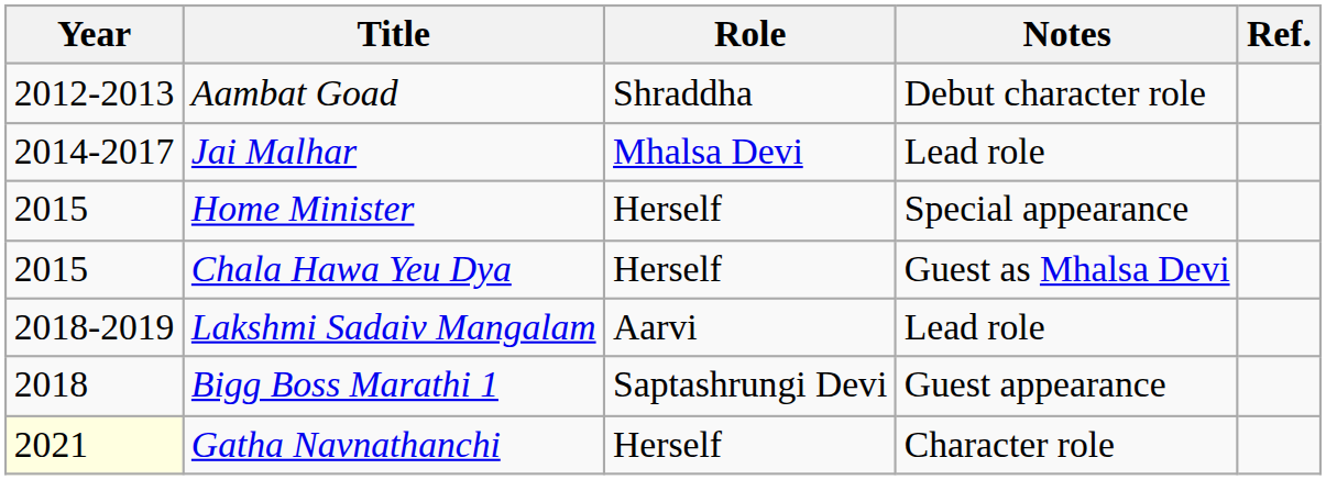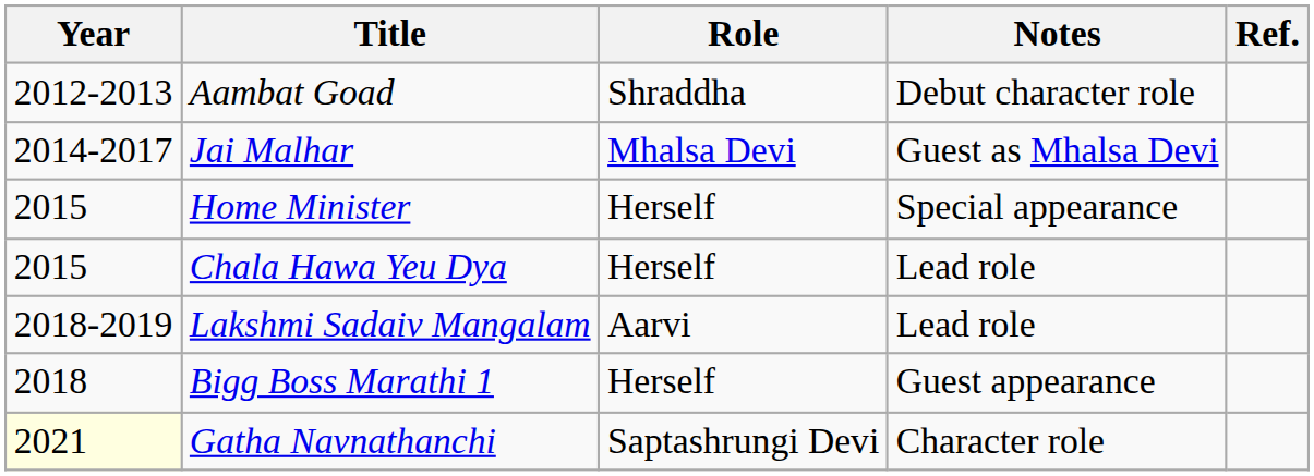 <table class="wikitable">
 <tr>
 <th>Year</th>
 <th>Title</th>
 <th>Role</th>
 <th>Notes</th>
 <th>Ref.</th>
 </tr>
 <tr>
 <td>2012-2013</td>
 <td><em>Aambat Goad</em></td>
 <td>Shraddha</td>
 <td>Debut character role</td>
 <td></td>
 </tr>
 <tr>
 <td>2014-2017</td>
 <td><em><a href='#'>Jai Malhar</a></em></td>
 <td><a href='#'>Mhalsa Devi</a></td>
-<td>Lead role</td>
+<td>Guest as <a href='#'>Mhalsa Devi</a></td>
 <td></td>
 </tr>
 <tr>
 <td>2015</td>
 <td><em><a href='#'>Home Minister</a></em></td>
 <td>Herself</td>
 <td>Special appearance</td>
 <td></td>
 </tr>
 <tr>
 <td>2015</td>
 <td><em><a href='#'>Chala Hawa Yeu Dya</a></em></td>
 <td>Herself</td>
-<td>Guest as <a href='#'>Mhalsa Devi</a></td>
+<td>Lead role</td>
 <td></td>
 </tr>
 <tr>
 <td>2018-2019</td>
 <td><em><a href='#'>Lakshmi Sadaiv Mangalam</a></em></td>
 <td>Aarvi</td>
 <td>Lead role</td>
 <td></td>
 </tr>
 <tr>
 <td>2018</td>
 <td><em><a href='#'>Bigg Boss Marathi 1</a></em></td>
-<td>Saptashrungi Devi</td>
+<td>Herself</td>
 <td>Guest appearance</td>
 <td></td>
 </tr>
 <tr>
 <td style="background: lightyellow;">2021</td>
 <td><em><a href='#'>Gatha Navnathanchi</a></em></td>
-<td>Herself</td>
+<td>Saptashrungi Devi</td>
 <td>Character role</td>
 <td></td>
 </tr>
 </table>
